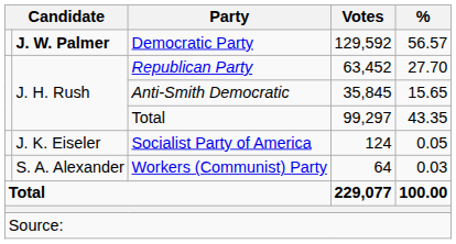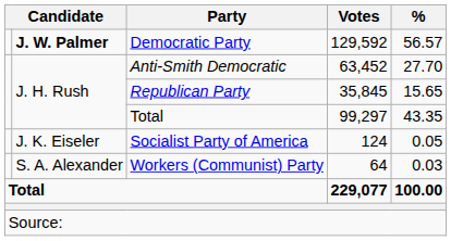 <table class="wikitable">
 <tr>
 <th colspan=2>Candidate</th>
 <th>Party</th>
 <th>Votes</th>
 <th>%</th>
 </tr>
 <tr>
 <td bgcolor=></td>
 <td><strong>J. W. Palmer</strong></td>
 <td><a href='#'>Democratic Party</a></td>
 <td align=right>129,592</td>
 <td align=right>56.57</td>
 </tr>
 <tr>
 <td rowspan=3 bgcolor=></td>
 <td rowspan=3>J. H. Rush</td>
-<td><em><a href='#'>Republican Party</a></em></td>
+<td><em>Anti-Smith Democratic</em></td>
 <td align=right>63,452</td>
 <td align=right>27.70</td>
 </tr>
 <tr>
-<td><em>Anti-Smith Democratic</em></td>
+<td><em><a href='#'>Republican Party</a></em></td>
 <td align=right>35,845</td>
 <td align=right>15.65</td>
 </tr>
 <tr>
 <td>Total</td>
 <td align=right>99,297</td>
 <td align=right>43.35</td>
 </tr>
 <tr>
 <td bgcolor=></td>
 <td>J. K. Eiseler</td>
 <td><a href='#'>Socialist Party of America</a></td>
 <td align=right>124</td>
 <td align=right>0.05</td>
 </tr>
 <tr>
 <td bgcolor=></td>
 <td>S. A. Alexander</td>
 <td><a href='#'>Workers (Communist) Party</a></td>
 <td align=right>64</td>
 <td align=right>0.03</td>
 </tr>
 <tr style="font-weight:bold">
 <td colspan=3>Total</td>
 <td align=right>229,077</td>
 <td align=right>100.00</td>
 </tr>
 <tr>
 <th colspan=7></th>
 </tr>
 <tr>
 <td colspan=7>Source:</td>
 </tr>
 </table>
